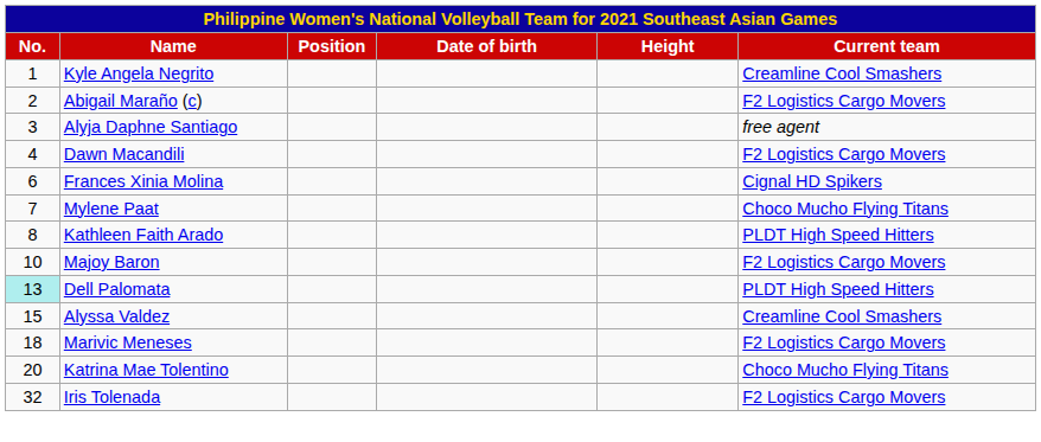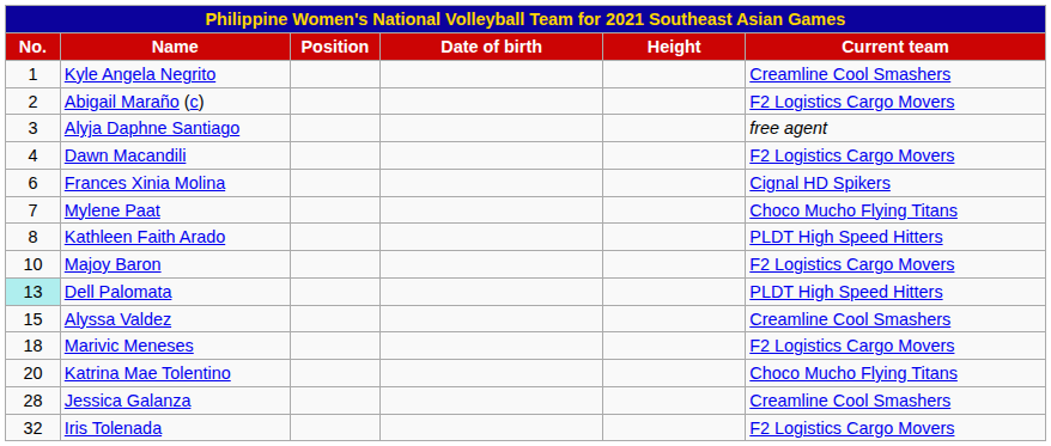 <table class="wikitable sortable" style="font-size:90%; text-align:center;">
 <tr>
 <th colspan="6" style= "background:#0C029C; color:gold; text-align:center"><strong>Philippine Women's National Volleyball Team for 2021 Southeast Asian Games</strong></th>
 </tr>
 <tr>
 <th style="width:3em; background:#CC0404; color:white;">No.</th>
 <th style="width:15em; background:#CC0404; color:white;">Name</th>
 <th style="width:5em; background:#CC0404; color:white;">Position</th>
 <th style="width:15em; background:#CC0404; color:white;">Date of birth</th>
 <th style="width:9em; background:#CC0404; color:white;">Height</th>
 <th style="width:20em; background:#CC0404; color:white;">Current team</th>
 </tr>
 <tr>
 <td>1</td>
 <td align=left><a href='#'>Kyle Angela Negrito</a></td>
 <td></td>
 <td align=right></td>
 <td></td>
 <td align=left> <a href='#'>Creamline Cool Smashers</a></td>
 </tr>
 <tr>
 <td>2</td>
 <td align=left><a href='#'>Abigail Maraño</a> (<a href='#'>c</a>)</td>
 <td></td>
 <td align=right></td>
 <td></td>
 <td align=left> <a href='#'>F2 Logistics Cargo Movers</a></td>
 </tr>
 <tr>
 <td>3</td>
 <td align=left><a href='#'>Alyja Daphne Santiago</a></td>
 <td></td>
 <td align=right></td>
 <td></td>
 <td align=left><em>free agent</em></td>
 </tr>
 <tr>
 <td>4</td>
 <td align=left><a href='#'>Dawn Macandili</a></td>
 <td></td>
 <td align=right></td>
 <td></td>
 <td align=left> <a href='#'>F2 Logistics Cargo Movers</a></td>
 </tr>
 <tr>
 <td>6</td>
 <td align=left><a href='#'>Frances Xinia Molina</a></td>
 <td></td>
 <td align=right></td>
 <td></td>
 <td align=left> <a href='#'>Cignal HD Spikers</a></td>
 </tr>
 <tr>
 <td>7</td>
 <td align=left><a href='#'>Mylene Paat</a></td>
 <td></td>
 <td align=right></td>
 <td></td>
 <td align=left> <a href='#'>Choco Mucho Flying Titans</a></td>
 </tr>
 <tr>
 <td>8</td>
 <td align=left><a href='#'>Kathleen Faith Arado</a></td>
 <td></td>
 <td align=right></td>
 <td></td>
 <td align=left> <a href='#'>PLDT High Speed Hitters</a></td>
 </tr>
 <tr>
 <td>10</td>
 <td align=left><a href='#'>Majoy Baron</a></td>
 <td></td>
 <td align=right></td>
 <td></td>
 <td align=left> <a href='#'>F2 Logistics Cargo Movers</a></td>
 </tr>
 <tr>
 <td style="background: paleturquoise;">13</td>
 <td align=left><a href='#'>Dell Palomata</a></td>
 <td></td>
 <td align=right></td>
 <td></td>
 <td align=left> <a href='#'>PLDT High Speed Hitters</a></td>
 </tr>
 <tr>
 <td>15</td>
 <td align=left><a href='#'>Alyssa Valdez</a></td>
 <td></td>
 <td align=right></td>
 <td></td>
 <td align=left> <a href='#'>Creamline Cool Smashers</a></td>
 </tr>
 <tr>
 <td>18</td>
 <td align=left><a href='#'>Marivic Meneses</a></td>
 <td></td>
 <td align=right></td>
 <td></td>
 <td align=left> <a href='#'>F2 Logistics Cargo Movers</a></td>
 </tr>
 <tr>
 <td>20</td>
 <td align=left><a href='#'>Katrina Mae Tolentino</a></td>
 <td></td>
 <td align=right></td>
 <td></td>
 <td align=left> <a href='#'>Choco Mucho Flying Titans</a></td>
 </tr>
 <tr>
+<td>28</td>
+<td align=left><a href='#'>Jessica Galanza</a></td>
+<td></td>
+<td align=right></td>
+<td></td>
+<td align=left> <a href='#'>Creamline Cool Smashers</a></td>
+</tr>
+<tr>
 <td>32</td>
 <td align=left><a href='#'>Iris Tolenada</a></td>
 <td></td>
 <td align=right></td>
 <td></td>
 <td align=left> <a href='#'>F2 Logistics Cargo Movers</a></td>
 </tr>
 </table>
